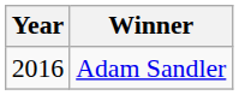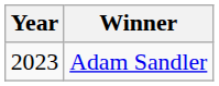 <table class="wikitable">
 <tr>
 <th>Year</th>
 <th>Winner</th>
 </tr>
 <tr>
-<td>2016</td>
+<td>2023</td>
 <td><a href='#'>Adam Sandler</a></td>
 </tr>
 </table>
